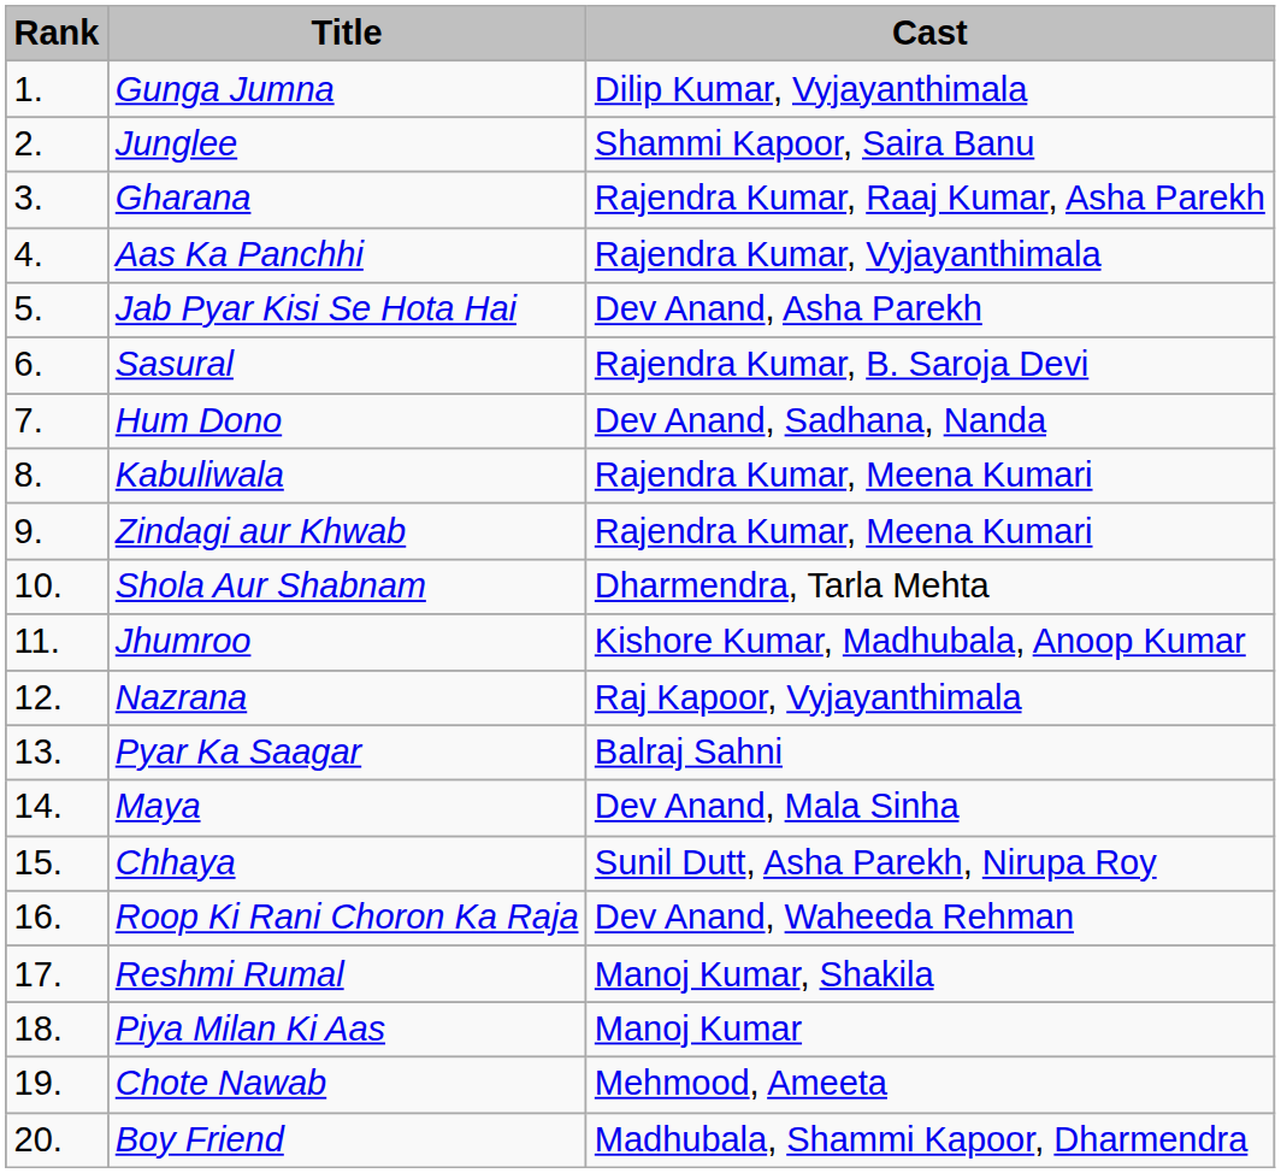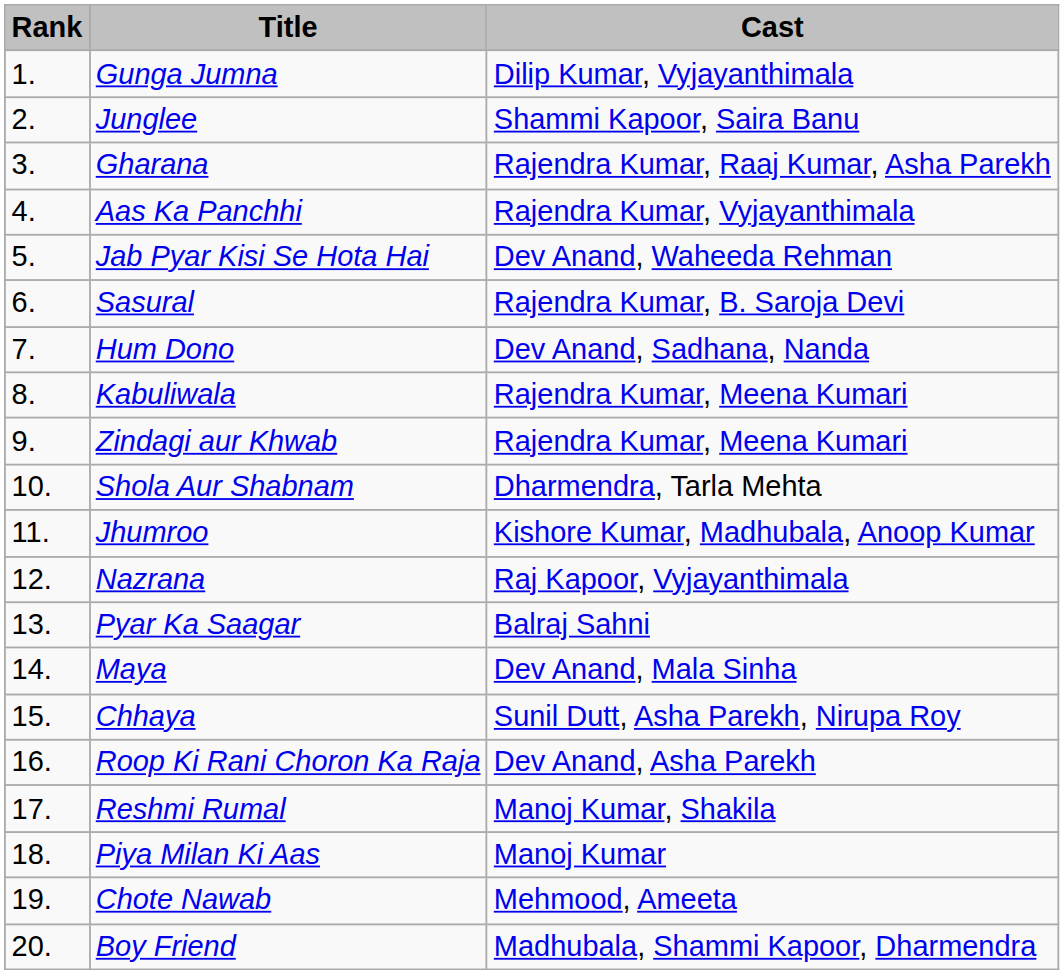 <table class="wikitable">
 <tr bgcolor="silver" align="center">
 <td rowspan="1"><strong>Rank</strong></td>
 <td rowspan="1"><strong>Title</strong></td>
 <td rowspan="1"><strong>Cast</strong></td>
 </tr>
 <tr>
 <td>1.</td>
 <td><em><a href='#'>Gunga Jumna</a></em></td>
 <td><a href='#'>Dilip Kumar</a>, <a href='#'>Vyjayanthimala</a></td>
 </tr>
 <tr>
 <td>2.</td>
 <td><em><a href='#'>Junglee</a></em></td>
 <td><a href='#'>Shammi Kapoor</a>, <a href='#'>Saira Banu</a></td>
 </tr>
 <tr>
 <td>3.</td>
 <td><em><a href='#'>Gharana</a></em></td>
 <td><a href='#'>Rajendra Kumar</a>, <a href='#'>Raaj Kumar</a>, <a href='#'>Asha Parekh</a></td>
 </tr>
 <tr>
 <td>4.</td>
 <td><em><a href='#'>Aas Ka Panchhi</a></em></td>
 <td><a href='#'>Rajendra Kumar</a>, <a href='#'>Vyjayanthimala</a></td>
 </tr>
 <tr>
 <td>5.</td>
 <td><em><a href='#'>Jab Pyar Kisi Se Hota Hai</a></em></td>
-<td><a href='#'>Dev Anand</a>, <a href='#'>Asha Parekh</a></td>
+<td><a href='#'>Dev Anand</a>, <a href='#'>Waheeda Rehman</a></td>
 </tr>
 <tr>
 <td>6.</td>
 <td><em><a href='#'>Sasural</a></em></td>
 <td><a href='#'>Rajendra Kumar</a>, <a href='#'>B. Saroja Devi</a></td>
 </tr>
 <tr>
 <td>7.</td>
 <td><em><a href='#'>Hum Dono</a></em></td>
 <td><a href='#'>Dev Anand</a>, <a href='#'>Sadhana</a>, <a href='#'>Nanda</a></td>
 </tr>
 <tr>
 <td>8.</td>
 <td><em><a href='#'>Kabuliwala</a></em></td>
 <td><a href='#'>Rajendra Kumar</a>, <a href='#'>Meena Kumari</a></td>
 </tr>
 <tr>
 <td>9.</td>
 <td><em><a href='#'>Zindagi aur Khwab</a></em></td>
 <td><a href='#'>Rajendra Kumar</a>, <a href='#'>Meena Kumari</a></td>
 </tr>
 <tr>
 <td>10.</td>
 <td><em><a href='#'>Shola Aur Shabnam</a></em></td>
 <td><a href='#'>Dharmendra</a>, Tarla Mehta</td>
 </tr>
 <tr>
 <td>11.</td>
 <td><em><a href='#'>Jhumroo</a></em></td>
 <td><a href='#'>Kishore Kumar</a>, <a href='#'>Madhubala</a>, <a href='#'>Anoop Kumar</a></td>
 </tr>
 <tr>
 <td>12.</td>
 <td><em><a href='#'>Nazrana</a></em></td>
 <td><a href='#'>Raj Kapoor</a>, <a href='#'>Vyjayanthimala</a></td>
 </tr>
 <tr>
 <td>13.</td>
 <td><em><a href='#'>Pyar Ka Saagar</a></em></td>
 <td><a href='#'>Balraj Sahni</a></td>
 </tr>
 <tr>
 <td>14.</td>
 <td><em><a href='#'>Maya</a></em></td>
 <td><a href='#'>Dev Anand</a>, <a href='#'>Mala Sinha</a></td>
 </tr>
 <tr>
 <td>15.</td>
 <td><em><a href='#'>Chhaya</a></em></td>
 <td><a href='#'>Sunil Dutt</a>, <a href='#'>Asha Parekh</a>, <a href='#'>Nirupa Roy</a></td>
 </tr>
 <tr>
 <td>16.</td>
 <td><em><a href='#'>Roop Ki Rani Choron Ka Raja</a></em></td>
-<td><a href='#'>Dev Anand</a>, <a href='#'>Waheeda Rehman</a></td>
+<td><a href='#'>Dev Anand</a>, <a href='#'>Asha Parekh</a></td>
 </tr>
 <tr>
 <td>17.</td>
 <td><em><a href='#'>Reshmi Rumal</a></em></td>
 <td><a href='#'>Manoj Kumar</a>, <a href='#'>Shakila</a></td>
 </tr>
 <tr>
 <td>18.</td>
 <td><em><a href='#'>Piya Milan Ki Aas</a></em></td>
 <td><a href='#'>Manoj Kumar</a></td>
 </tr>
 <tr>
 <td>19.</td>
 <td><em><a href='#'>Chote Nawab</a></em></td>
 <td><a href='#'>Mehmood</a>, <a href='#'>Ameeta</a></td>
 </tr>
 <tr>
 <td>20.</td>
 <td><em><a href='#'>Boy Friend</a></em></td>
 <td><a href='#'>Madhubala</a>, <a href='#'>Shammi Kapoor</a>, <a href='#'>Dharmendra</a></td>
 </tr>
 <tr>
 </tr>
 </table>
